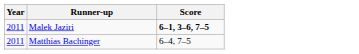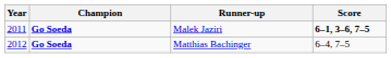 <table class="wikitable" style="font-size:90%">
 <tr>
 <th>Year</th>
+<th width="200">Champion</th>
 <th width="200">Runner-up</th>
 <th width="100">Score</th>
 </tr>
 <tr>
 <td><a href='#'>2011</a></td>
+<td> <strong><a href='#'>Go Soeda</a></strong></td>
 <td> <a href='#'>Malek Jaziri</a></td>
 <td><strong>6–1, 3–6, 7–5</strong></td>
 </tr>
 <tr>
-<td><a href='#'>2011</a></td>
+<td><a href='#'>2012</a></td>
+<td> <strong><a href='#'>Go Soeda</a></strong></td>
 <td> <a href='#'>Matthias Bachinger</a></td>
 <td>6–4, 7–5</td>
 </tr>
 </table>
